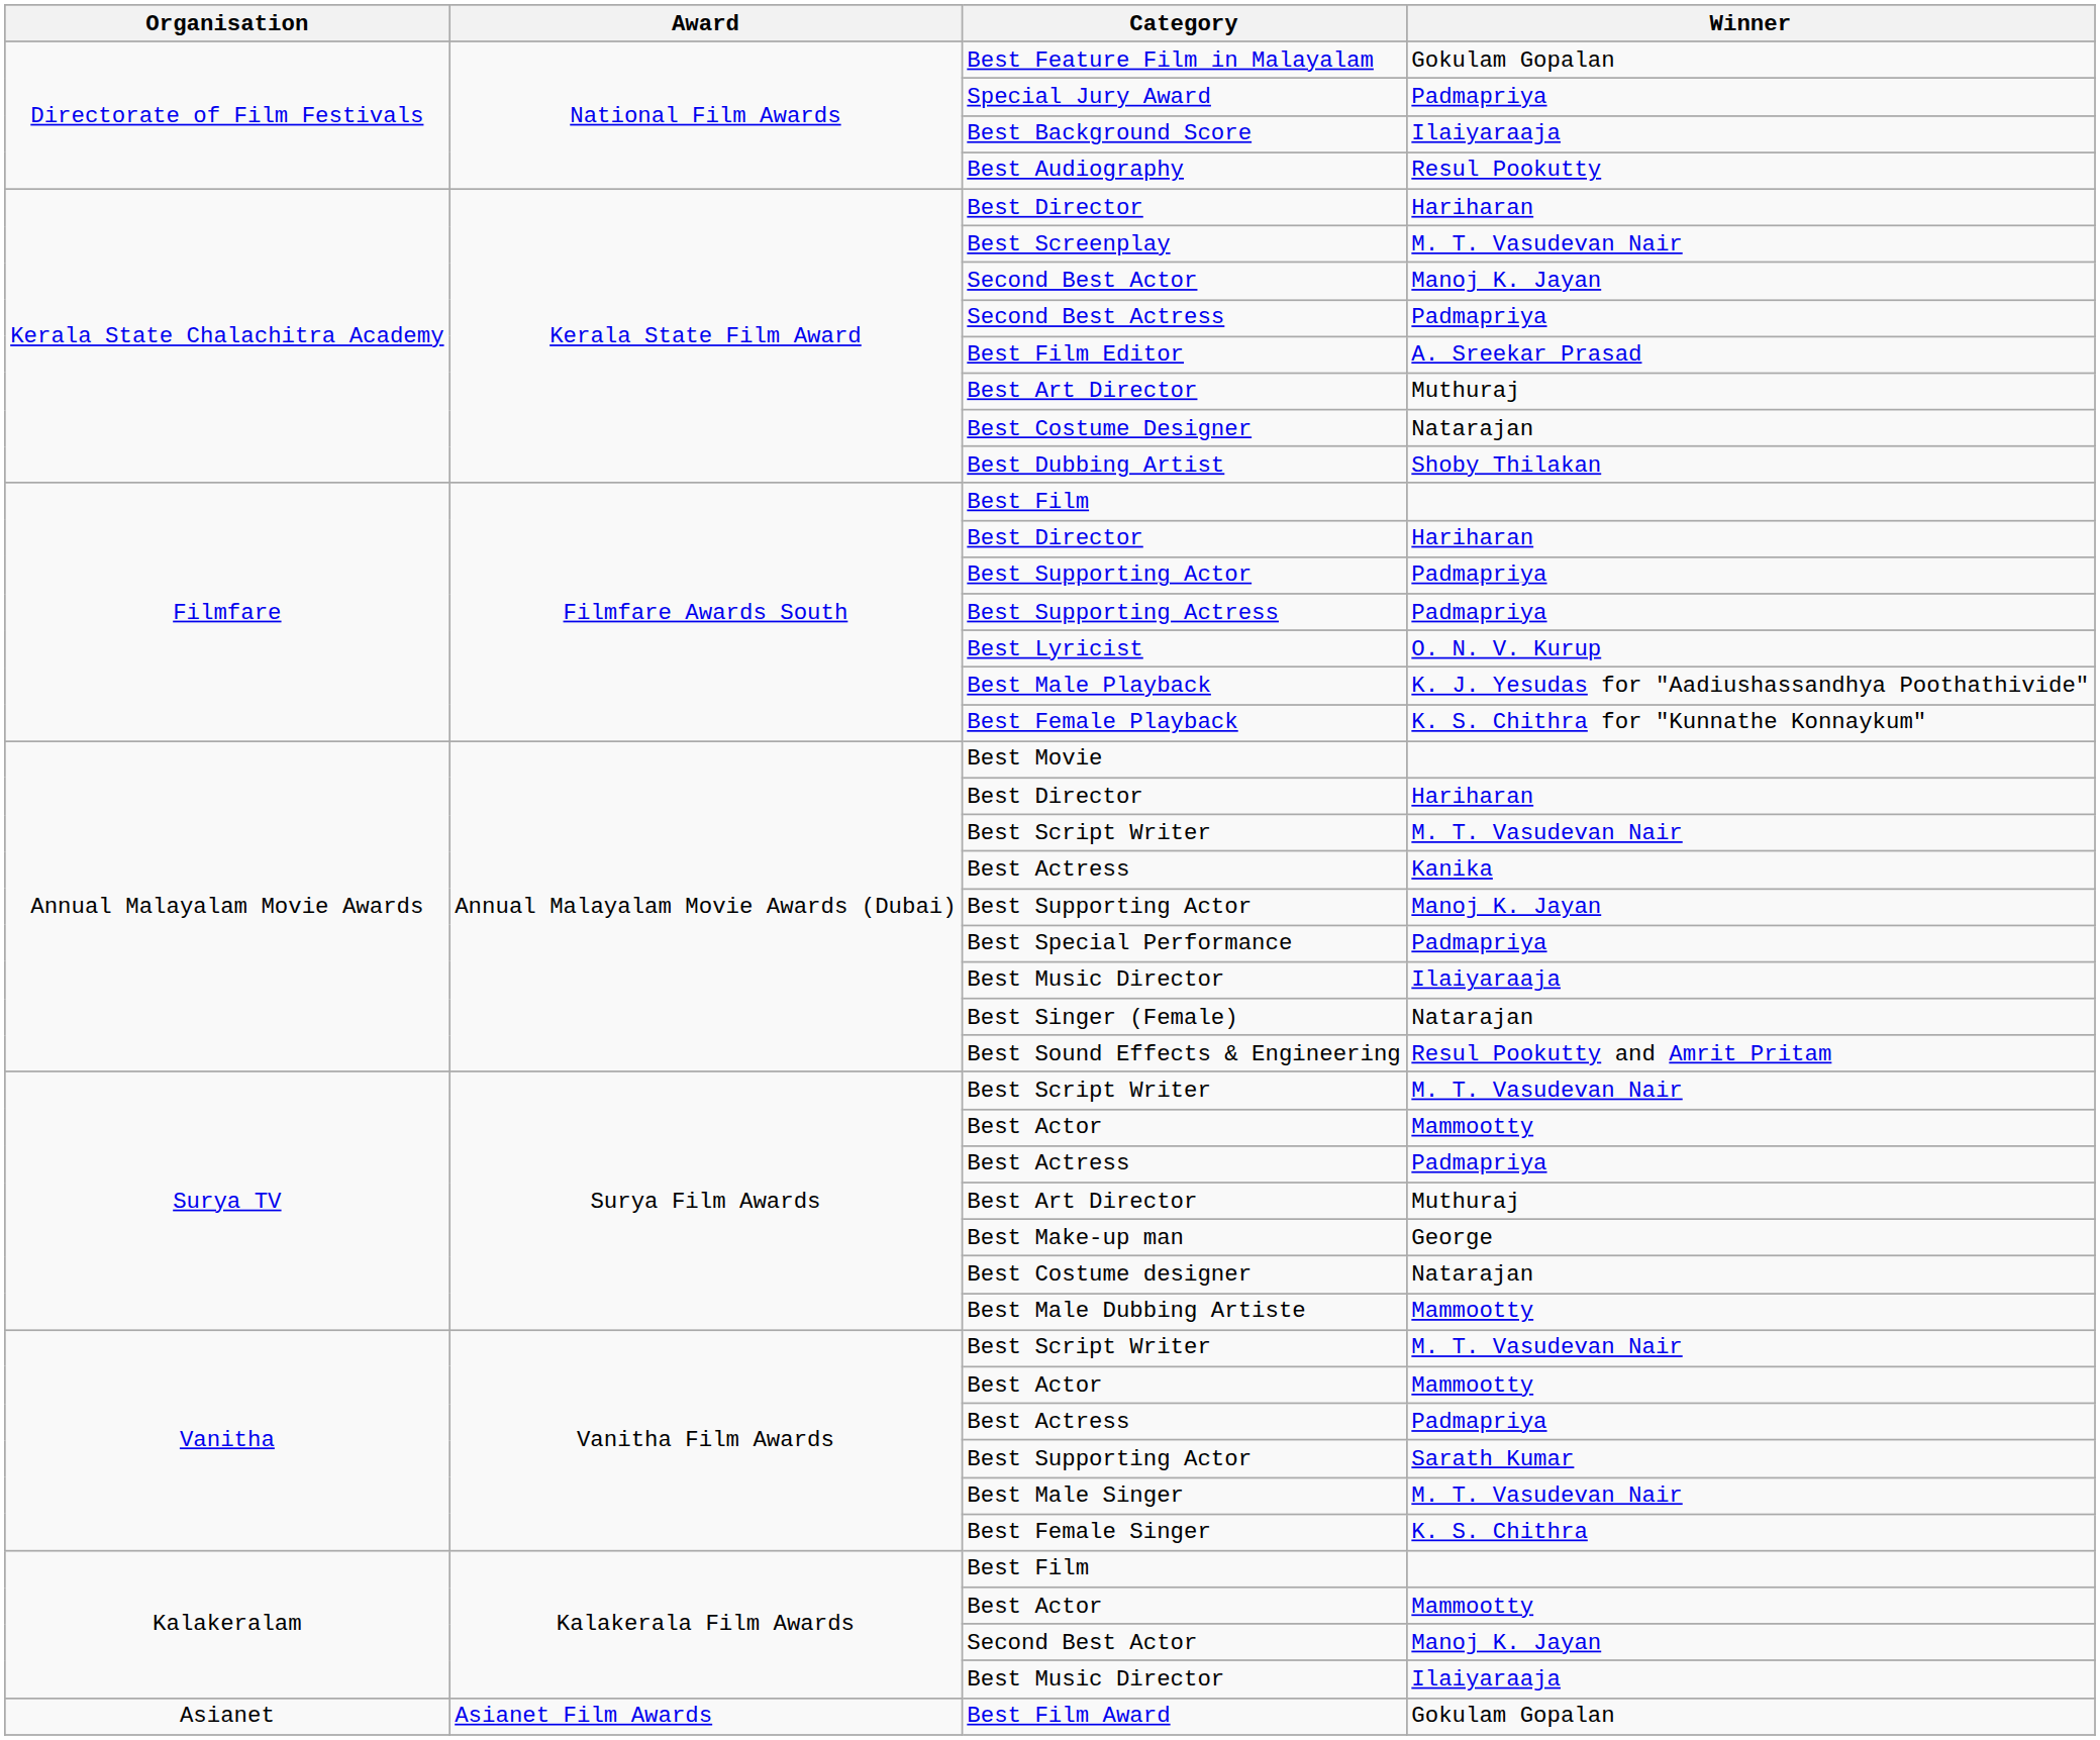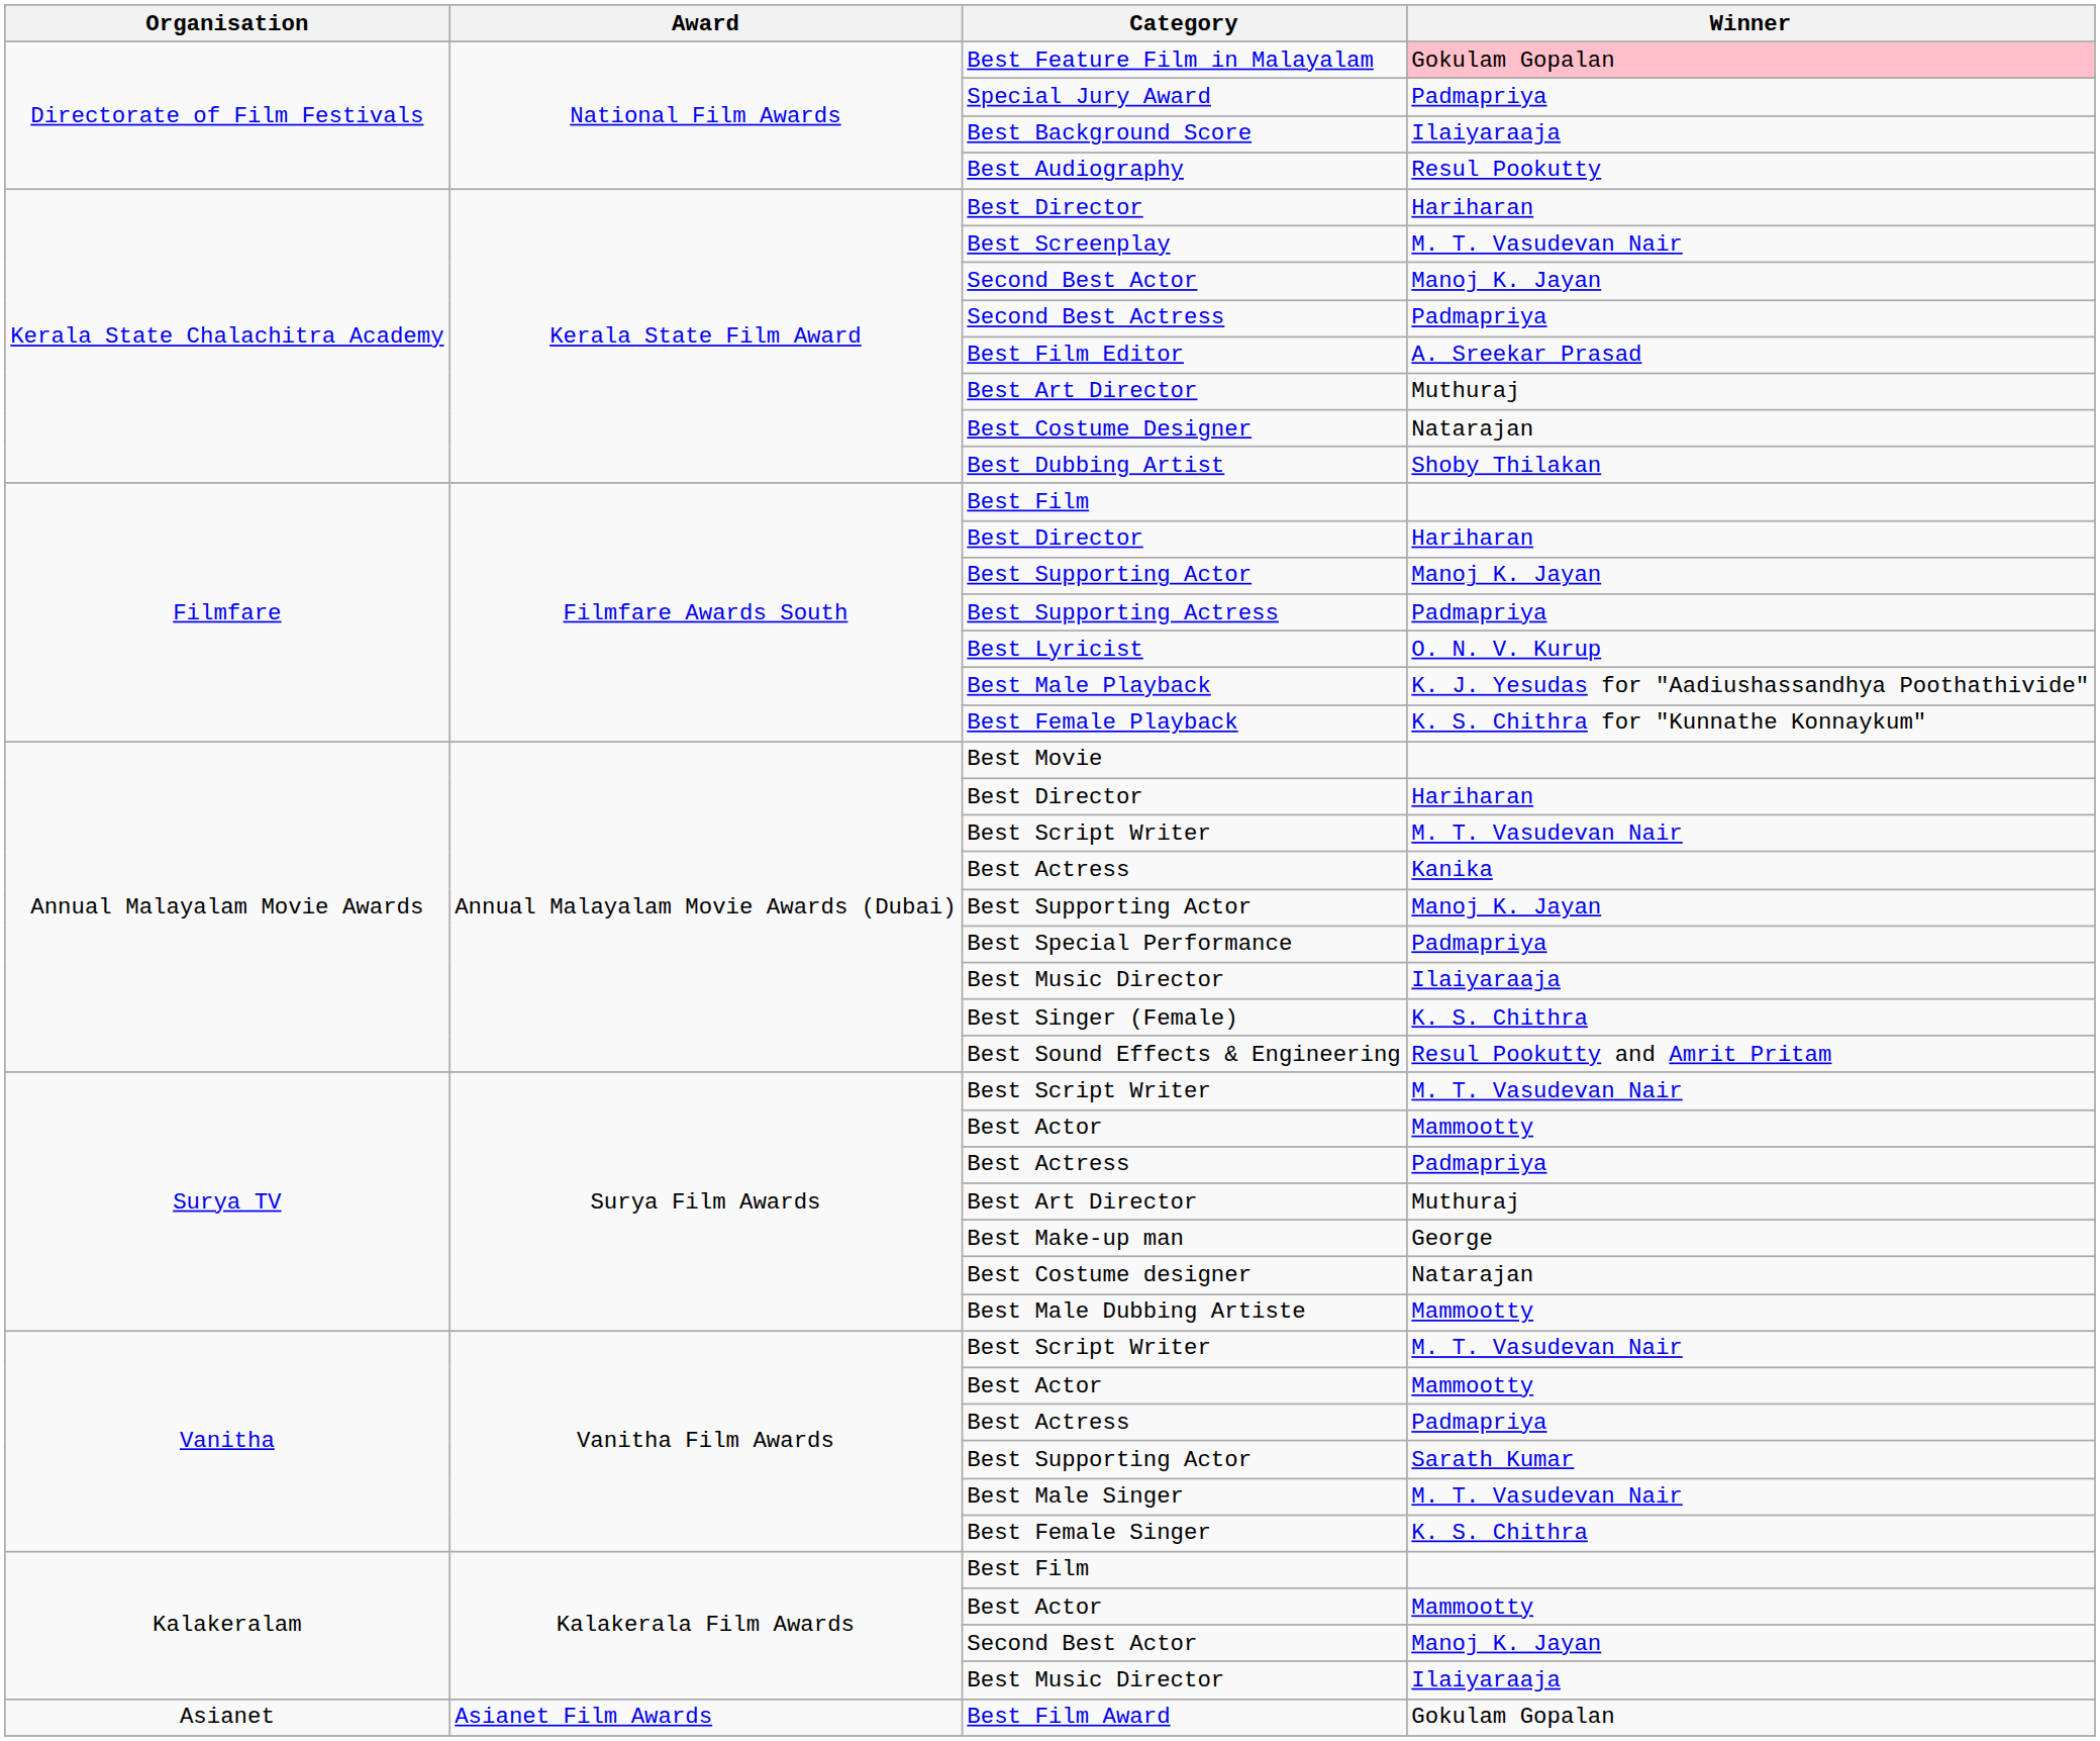 <table class="wikitable">
 <tr>
 <th>Organisation</th>
 <th>Award</th>
 <th>Category</th>
 <th>Winner</th>
 </tr>
 <tr>
 <td rowspan=4 style="text-align:center;"><a href='#'>Directorate of Film Festivals</a></td>
 <td rowspan=4 style="text-align:center;"><a href='#'>National Film Awards</a></td>
 <td><a href='#'>Best Feature Film in Malayalam</a></td>
-<td>Gokulam Gopalan</td>
+<td style="background: pink;">Gokulam Gopalan</td>
 </tr>
 <tr>
 <td><a href='#'>Special Jury Award</a></td>
 <td><a href='#'>Padmapriya</a></td>
 </tr>
 <tr>
 <td><a href='#'>Best Background Score</a></td>
 <td><a href='#'>Ilaiyaraaja</a></td>
 </tr>
 <tr>
 <td><a href='#'>Best Audiography</a></td>
 <td><a href='#'>Resul Pookutty</a></td>
 </tr>
 <tr>
 <td rowspan=8 style="text-align:center;"><a href='#'>Kerala State Chalachitra Academy</a></td>
 <td rowspan=8 style="text-align:center;"><a href='#'>Kerala State Film Award</a></td>
 <td><a href='#'>Best Director</a></td>
 <td><a href='#'>Hariharan</a></td>
 </tr>
 <tr>
 <td><a href='#'>Best Screenplay</a></td>
 <td><a href='#'>M. T. Vasudevan Nair</a></td>
 </tr>
 <tr>
 <td><a href='#'>Second Best Actor</a></td>
 <td><a href='#'>Manoj K. Jayan</a></td>
 </tr>
 <tr>
 <td><a href='#'>Second Best Actress</a></td>
 <td><a href='#'>Padmapriya</a></td>
 </tr>
 <tr>
 <td><a href='#'>Best Film Editor</a></td>
 <td><a href='#'>A. Sreekar Prasad</a></td>
 </tr>
 <tr>
 <td><a href='#'>Best Art Director</a></td>
 <td>Muthuraj</td>
 </tr>
 <tr>
 <td><a href='#'>Best Costume Designer</a></td>
 <td>Natarajan</td>
 </tr>
 <tr>
 <td><a href='#'>Best Dubbing Artist</a></td>
 <td><a href='#'>Shoby Thilakan</a></td>
 </tr>
 <tr>
 <td rowspan=7 style="text-align:center;"><a href='#'>Filmfare</a></td>
 <td rowspan=7 style="text-align:center;"><a href='#'>Filmfare Awards South</a></td>
 <td><a href='#'>Best Film</a></td>
 <td></td>
 </tr>
 <tr>
 <td><a href='#'>Best Director</a></td>
 <td><a href='#'>Hariharan</a></td>
 </tr>
 <tr>
 <td><a href='#'>Best Supporting Actor</a></td>
-<td><a href='#'>Padmapriya</a></td>
+<td><a href='#'>Manoj K. Jayan</a></td>
 </tr>
 <tr>
 <td><a href='#'>Best Supporting Actress</a></td>
 <td><a href='#'>Padmapriya</a></td>
 </tr>
 <tr>
 <td><a href='#'>Best Lyricist</a></td>
 <td><a href='#'>O. N. V. Kurup</a></td>
 </tr>
 <tr>
 <td><a href='#'>Best Male Playback</a></td>
 <td><a href='#'>K. J. Yesudas</a> for "Aadiushassandhya Poothathivide"</td>
 </tr>
 <tr>
 <td><a href='#'>Best Female Playback</a></td>
 <td><a href='#'>K. S. Chithra</a> for "Kunnathe Konnaykum"</td>
 </tr>
 <tr>
 <td rowspan=9 style="text-align:center;">Annual Malayalam Movie Awards</td>
 <td rowspan=9 style="text-align:center;">Annual Malayalam Movie Awards (Dubai)</td>
 <td>Best Movie</td>
 <td></td>
 </tr>
 <tr>
 <td>Best Director</td>
 <td><a href='#'>Hariharan</a></td>
 </tr>
 <tr>
 <td>Best Script Writer</td>
 <td><a href='#'>M. T. Vasudevan Nair</a></td>
 </tr>
 <tr>
 <td>Best Actress</td>
 <td><a href='#'>Kanika</a></td>
 </tr>
 <tr>
 <td>Best Supporting Actor</td>
 <td><a href='#'>Manoj K. Jayan</a></td>
 </tr>
 <tr>
 <td>Best Special Performance</td>
 <td><a href='#'>Padmapriya</a></td>
 </tr>
 <tr>
 <td>Best Music Director</td>
 <td><a href='#'>Ilaiyaraaja</a></td>
 </tr>
 <tr>
 <td>Best Singer (Female)</td>
-<td>Natarajan</td>
+<td><a href='#'>K. S. Chithra</a></td>
 </tr>
 <tr>
 <td>Best Sound Effects & Engineering</td>
 <td><a href='#'>Resul Pookutty</a> and <a href='#'>Amrit Pritam</a></td>
 </tr>
 <tr>
 <td rowspan=7 style="text-align:center;"><a href='#'>Surya TV</a></td>
 <td rowspan=7 style="text-align:center;">Surya Film Awards</td>
 <td>Best Script Writer</td>
 <td><a href='#'>M. T. Vasudevan Nair</a></td>
 </tr>
 <tr>
 <td>Best Actor</td>
 <td><a href='#'>Mammootty</a></td>
 </tr>
 <tr>
 <td>Best Actress</td>
 <td><a href='#'>Padmapriya</a></td>
 </tr>
 <tr>
 <td>Best Art Director</td>
 <td>Muthuraj</td>
 </tr>
 <tr>
 <td>Best Make-up man</td>
 <td>George</td>
 </tr>
 <tr>
 <td>Best Costume designer</td>
 <td>Natarajan</td>
 </tr>
 <tr>
 <td>Best Male Dubbing Artiste</td>
 <td><a href='#'>Mammootty</a></td>
 </tr>
 <tr>
 <td rowspan=6 style="text-align:center;"><a href='#'>Vanitha</a></td>
 <td rowspan=6 style="text-align:center;">Vanitha Film Awards</td>
 <td>Best Script Writer</td>
 <td><a href='#'>M. T. Vasudevan Nair</a></td>
 </tr>
 <tr>
 <td>Best Actor</td>
 <td><a href='#'>Mammootty</a></td>
 </tr>
 <tr>
 <td>Best Actress</td>
 <td><a href='#'>Padmapriya</a></td>
 </tr>
 <tr>
 <td>Best Supporting Actor</td>
 <td><a href='#'>Sarath Kumar</a></td>
 </tr>
 <tr>
 <td>Best Male Singer</td>
 <td><a href='#'>M. T. Vasudevan Nair</a></td>
 </tr>
 <tr>
 <td>Best Female Singer</td>
 <td><a href='#'>K. S. Chithra</a></td>
 </tr>
 <tr>
 <td rowspan=4 style="text-align:center;">Kalakeralam</td>
 <td rowspan=4 style="text-align:center;">Kalakerala Film Awards</td>
 <td>Best Film</td>
 <td></td>
 </tr>
 <tr>
 <td>Best Actor</td>
 <td><a href='#'>Mammootty</a></td>
 </tr>
 <tr>
 <td>Second Best Actor</td>
 <td><a href='#'>Manoj K. Jayan</a></td>
 </tr>
 <tr>
 <td>Best Music Director</td>
 <td><a href='#'>Ilaiyaraaja</a></td>
 </tr>
 <tr>
 <td rowspan=1 style="text-align:center;">Asianet</td>
 <td><a href='#'>Asianet Film Awards</a></td>
 <td><a href='#'>Best Film Award</a></td>
 <td>Gokulam Gopalan</td>
 </tr>
 </table>
